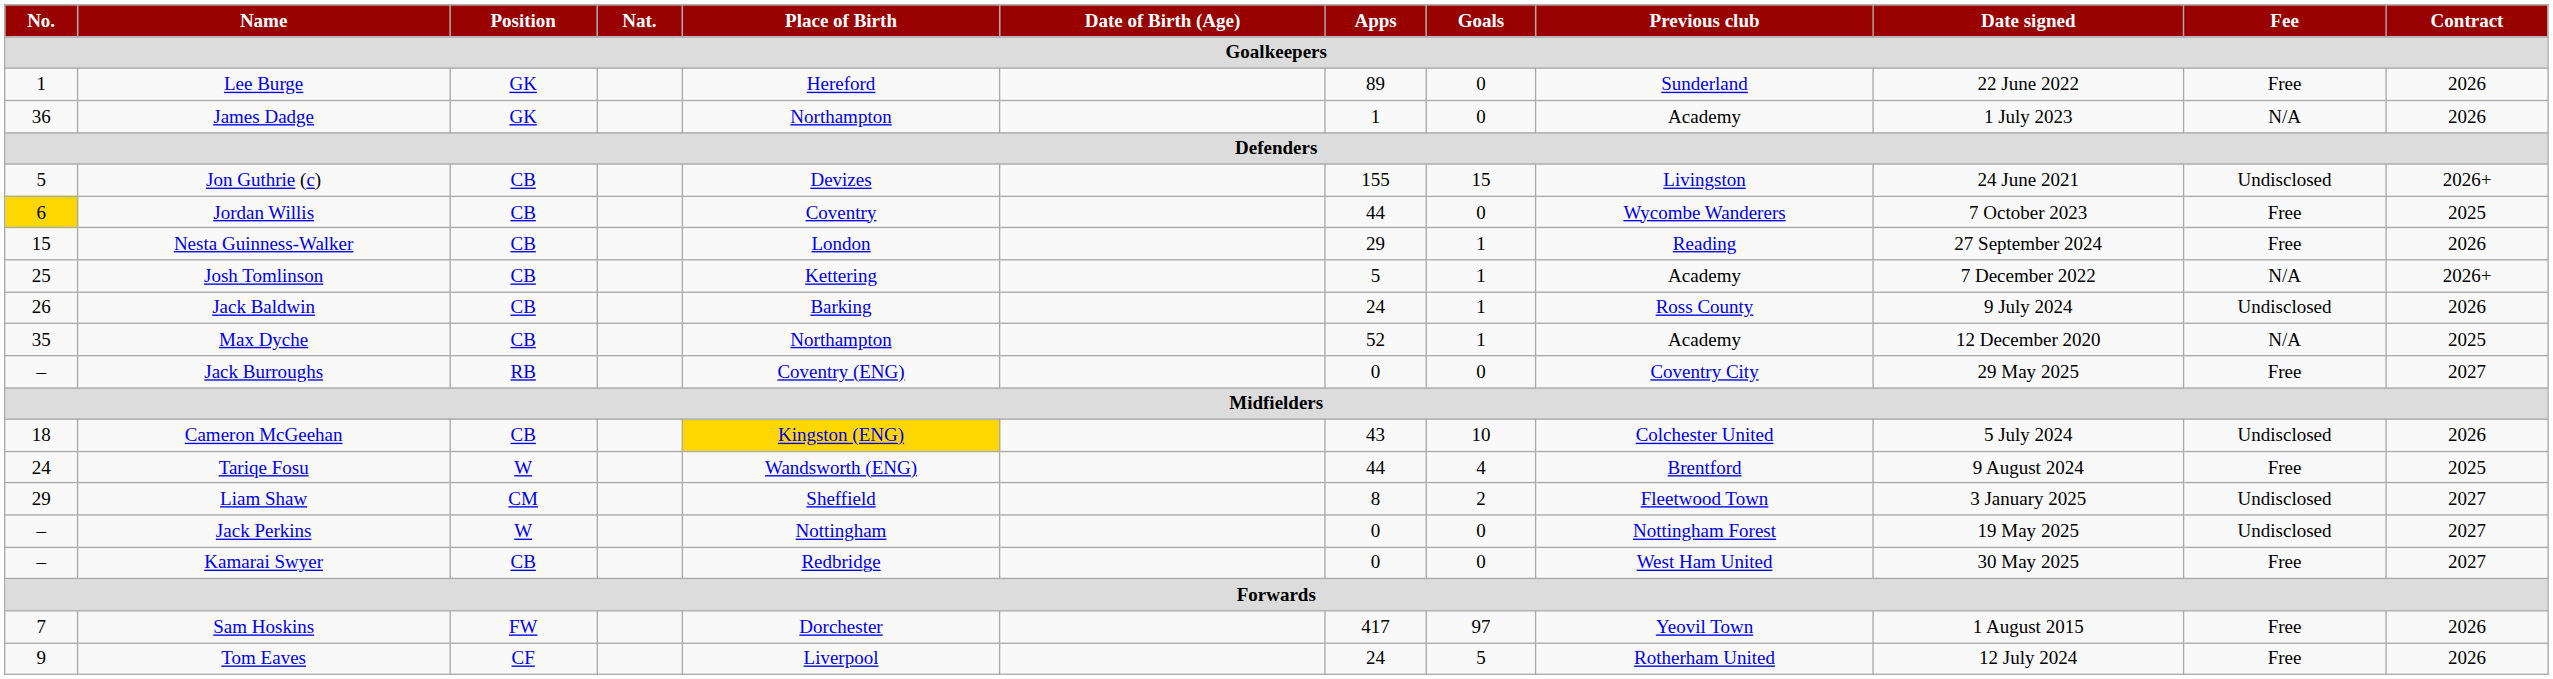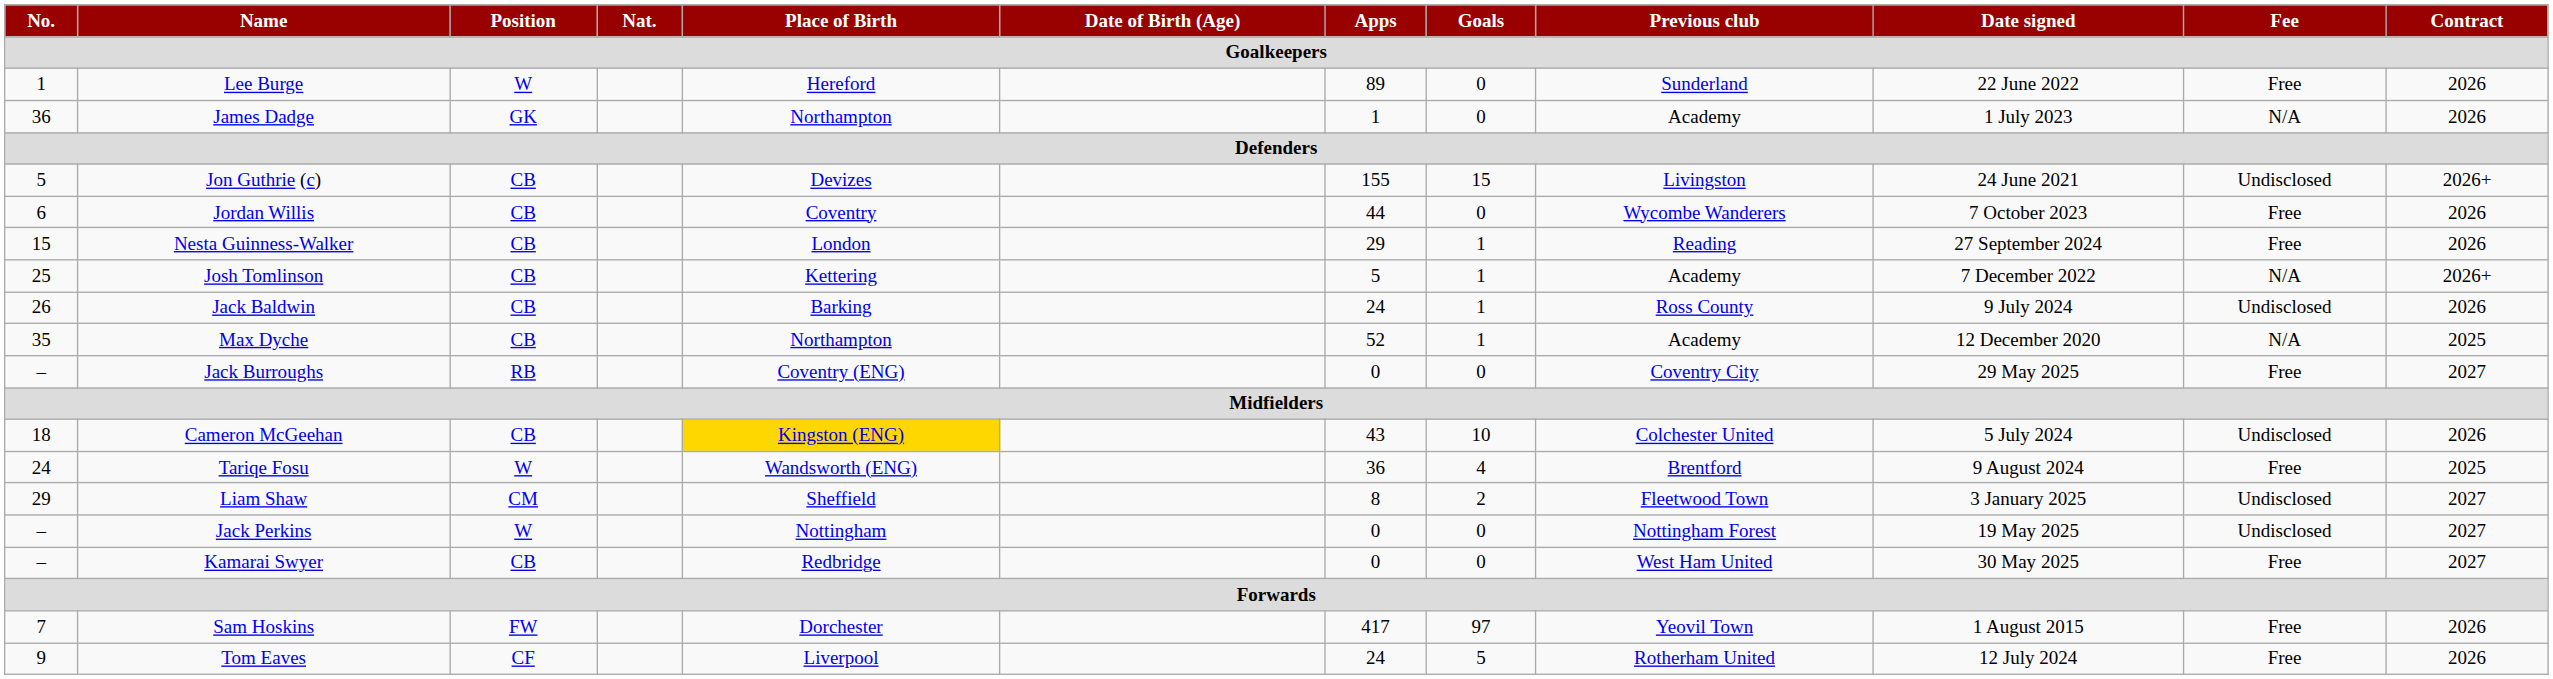 <table class="wikitable" style="text-align:center; font-size:88%; width:95%;">
 <tr>
 <th style="background:#900; color:#FFF; text-align:center;">No.</th>
 <th style="background:#900; color:#FFF; text-align:center;">Name</th>
 <th style="background:#900; color:#FFF; text-align:center;">Position</th>
 <th style="background:#900; color:#FFF; text-align:center;">Nat.</th>
 <th style="background:#900; color:#FFF; text-align:center;">Place of Birth</th>
 <th style="background:#900; color:#FFF; text-align:center;">Date of Birth (Age)</th>
 <th style="background:#900; color:#FFF; text-align:center;">Apps</th>
 <th style="background:#900; color:#FFF; text-align:center;">Goals</th>
 <th style="background:#900; color:#FFF; text-align:center;">Previous club</th>
 <th style="background:#900; color:#FFF; text-align:center;">Date signed</th>
 <th style="background:#900; color:#FFF; text-align:center;">Fee</th>
 <th style="background:#900; color:#FFF; text-align:center;">Contract</th>
 </tr>
 <tr>
 <th colspan="14" style="background:#dcdcdc; text-align:center;">Goalkeepers</th>
 </tr>
 <tr>
 <td>1</td>
 <td><a href='#'>Lee Burge</a></td>
-<td><a href='#'>GK</a></td>
+<td><a href='#'>W</a></td>
 <td></td>
 <td><a href='#'>Hereford</a></td>
 <td></td>
 <td>89</td>
 <td>0</td>
 <td><a href='#'>Sunderland</a></td>
 <td>22 June 2022</td>
 <td>Free</td>
 <td>2026</td>
 </tr>
 <tr>
 <td>36</td>
 <td><a href='#'>James Dadge</a></td>
 <td><a href='#'>GK</a></td>
 <td></td>
 <td><a href='#'>Northampton</a></td>
 <td></td>
 <td>1</td>
 <td>0</td>
 <td>Academy</td>
 <td>1 July 2023</td>
 <td>N/A</td>
 <td>2026</td>
 </tr>
 <tr>
 <th colspan="14" style="background:#dcdcdc; text-align:center;">Defenders</th>
 </tr>
 <tr>
 <td>5</td>
 <td><a href='#'>Jon Guthrie</a> (<a href='#'>c</a>)</td>
 <td><a href='#'>CB</a></td>
 <td></td>
 <td><a href='#'>Devizes</a></td>
 <td></td>
 <td>155</td>
 <td>15</td>
 <td><a href='#'>Livingston</a></td>
 <td>24 June 2021</td>
 <td>Undisclosed</td>
 <td>2026+</td>
 </tr>
 <tr>
-<td style="background: gold;">6</td>
+<td>6</td>
 <td><a href='#'>Jordan Willis</a></td>
 <td><a href='#'>CB</a></td>
 <td></td>
 <td><a href='#'>Coventry</a></td>
 <td></td>
 <td>44</td>
 <td>0</td>
 <td><a href='#'>Wycombe Wanderers</a></td>
 <td>7 October 2023</td>
 <td>Free</td>
-<td>2025</td>
+<td>2026</td>
 </tr>
 <tr>
 <td>15</td>
 <td><a href='#'>Nesta Guinness-Walker</a></td>
 <td><a href='#'>CB</a></td>
 <td></td>
 <td><a href='#'>London</a></td>
 <td></td>
 <td>29</td>
 <td>1</td>
 <td><a href='#'>Reading</a></td>
 <td>27 September 2024</td>
 <td>Free</td>
 <td>2026</td>
 </tr>
 <tr>
 <td>25</td>
 <td><a href='#'>Josh Tomlinson</a></td>
 <td><a href='#'>CB</a></td>
 <td></td>
 <td><a href='#'>Kettering</a></td>
 <td></td>
 <td>5</td>
 <td>1</td>
 <td>Academy</td>
 <td>7 December 2022</td>
 <td>N/A</td>
 <td>2026+</td>
 </tr>
 <tr>
 <td>26</td>
 <td><a href='#'>Jack Baldwin</a></td>
 <td><a href='#'>CB</a></td>
 <td></td>
 <td><a href='#'>Barking</a></td>
 <td></td>
 <td>24</td>
 <td>1</td>
 <td><a href='#'>Ross County</a></td>
 <td>9 July 2024</td>
 <td>Undisclosed</td>
 <td>2026</td>
 </tr>
 <tr>
 <td>35</td>
 <td><a href='#'>Max Dyche</a></td>
 <td><a href='#'>CB</a></td>
 <td></td>
 <td><a href='#'>Northampton</a></td>
 <td></td>
 <td>52</td>
 <td>1</td>
 <td>Academy</td>
 <td>12 December 2020</td>
 <td>N/A</td>
 <td>2025</td>
 </tr>
 <tr>
 <td>–</td>
 <td><a href='#'>Jack Burroughs</a></td>
 <td><a href='#'>RB</a></td>
 <td></td>
 <td><a href='#'>Coventry (ENG)</a></td>
 <td></td>
 <td>0</td>
 <td>0</td>
 <td><a href='#'>Coventry City</a></td>
 <td>29 May 2025</td>
 <td>Free</td>
 <td>2027</td>
 </tr>
 <tr>
 <th colspan="14" style="background:#dcdcdc; text-align:center;">Midfielders</th>
 </tr>
 <tr>
 <td>18</td>
 <td><a href='#'>Cameron McGeehan</a></td>
 <td><a href='#'>CB</a></td>
 <td></td>
 <td style="background: gold;"><a href='#'>Kingston (ENG)</a></td>
 <td></td>
 <td>43</td>
 <td>10</td>
 <td><a href='#'>Colchester United</a></td>
 <td>5 July 2024</td>
 <td>Undisclosed</td>
 <td>2026</td>
 </tr>
 <tr>
 <td>24</td>
 <td><a href='#'>Tariqe Fosu</a></td>
 <td><a href='#'>W</a></td>
 <td></td>
 <td><a href='#'>Wandsworth (ENG)</a></td>
 <td></td>
-<td>44</td>
+<td>36</td>
 <td>4</td>
 <td><a href='#'>Brentford</a></td>
 <td>9 August 2024</td>
 <td>Free</td>
 <td>2025</td>
 </tr>
 <tr>
 <td>29</td>
 <td><a href='#'>Liam Shaw</a></td>
 <td><a href='#'>CM</a></td>
 <td></td>
 <td><a href='#'>Sheffield</a></td>
 <td></td>
 <td>8</td>
 <td>2</td>
 <td><a href='#'>Fleetwood Town</a></td>
 <td>3 January 2025</td>
 <td>Undisclosed</td>
 <td>2027</td>
 </tr>
 <tr>
 <td>–</td>
 <td><a href='#'>Jack Perkins</a></td>
 <td><a href='#'>W</a></td>
 <td></td>
 <td><a href='#'>Nottingham</a></td>
 <td></td>
 <td>0</td>
 <td>0</td>
 <td><a href='#'>Nottingham Forest</a></td>
 <td>19 May 2025</td>
 <td>Undisclosed</td>
 <td>2027</td>
 </tr>
 <tr>
 <td>–</td>
 <td><a href='#'>Kamarai Swyer</a></td>
 <td><a href='#'>CB</a></td>
 <td></td>
 <td><a href='#'>Redbridge</a></td>
 <td></td>
 <td>0</td>
 <td>0</td>
 <td><a href='#'>West Ham United</a></td>
 <td>30 May 2025</td>
 <td>Free</td>
 <td>2027</td>
 </tr>
 <tr>
 <th colspan="14" style="background:#dcdcdc; text-align:center;">Forwards</th>
 </tr>
 <tr>
 <td>7</td>
 <td><a href='#'>Sam Hoskins</a></td>
 <td><a href='#'>FW</a></td>
 <td></td>
 <td><a href='#'>Dorchester</a></td>
 <td></td>
 <td>417</td>
 <td>97</td>
 <td><a href='#'>Yeovil Town</a></td>
 <td>1 August 2015</td>
 <td>Free</td>
 <td>2026</td>
 </tr>
 <tr>
 <td>9</td>
 <td><a href='#'>Tom Eaves</a></td>
 <td><a href='#'>CF</a></td>
 <td></td>
 <td><a href='#'>Liverpool</a></td>
 <td></td>
 <td>24</td>
 <td>5</td>
 <td><a href='#'>Rotherham United</a></td>
 <td>12 July 2024</td>
 <td>Free</td>
 <td>2026</td>
 </tr>
 </table>
